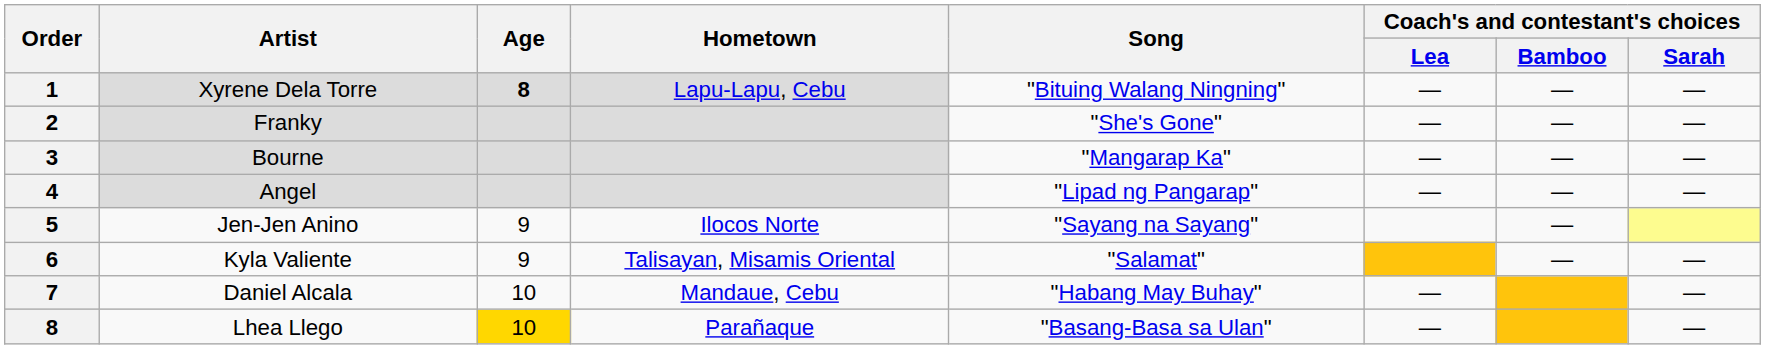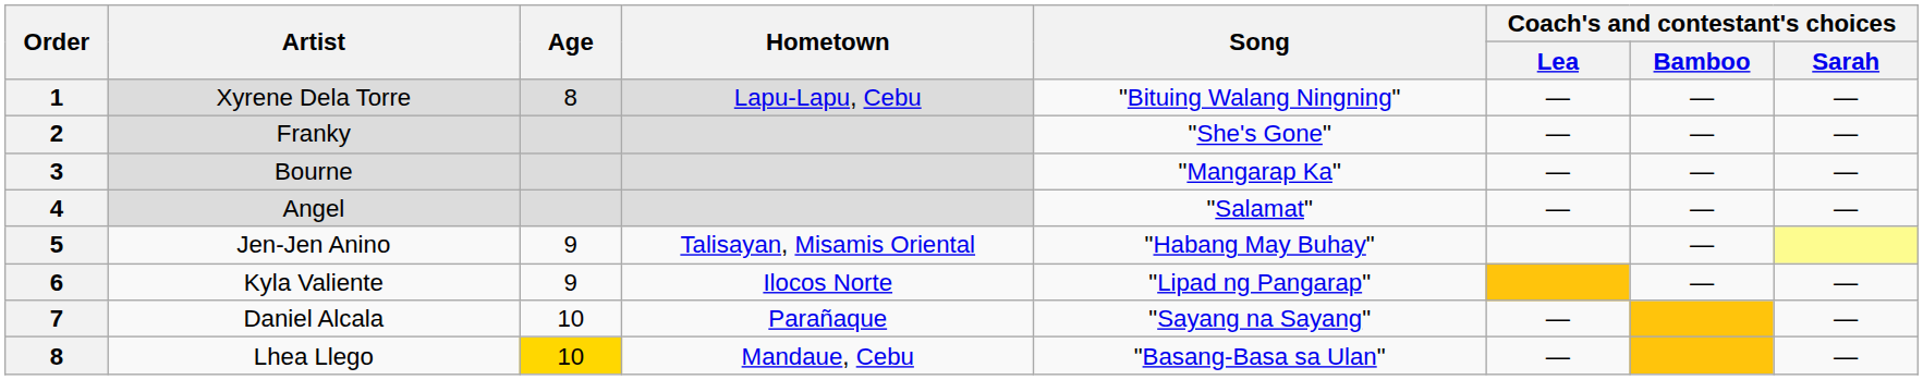 <table class="wikitable" style="text-align:center; line-height:17px; width:100%;">
 <tr>
 <th rowspan="2" scope="col" width="05%">Order</th>
 <th rowspan="2" scope="col" width="20%">Artist</th>
 <th rowspan="2" scope="col" width="05%">Age</th>
 <th rowspan="2" scope="col" width="20%">Hometown</th>
 <th rowspan="2" scope="col" width="22%">Song</th>
 <th colspan="3" scope="col" width="28%">Coach's and contestant's choices</th>
 </tr>
 <tr>
 <th width="07%"><a href='#'>Lea</a></th>
 <th width="07%"><a href='#'>Bamboo</a></th>
 <th width="07%"><a href='#'>Sarah</a></th>
 </tr>
 <tr>
 <th>1</th>
 <td style="background:#DCDCDC;">Xyrene Dela Torre</td>
-<td style="background:#DCDCDC;"><strong>8</strong></td>
+<td style="background:#DCDCDC;">8</td>
 <td style="background:#DCDCDC;"><a href='#'>Lapu-Lapu</a>, <a href='#'>Cebu</a></td>
 <td>"<a href='#'>Bituing Walang Ningning</a>"</td>
 <td>—</td>
 <td>—</td>
 <td>—</td>
 </tr>
 <tr>
 <th>2</th>
 <td style="background:#DCDCDC;">Franky</td>
 <td style="background:#DCDCDC;"></td>
 <td style="background:#DCDCDC;"></td>
 <td>"<a href='#'>She's Gone</a>"</td>
 <td>—</td>
 <td>—</td>
 <td>—</td>
 </tr>
 <tr>
 <th>3</th>
 <td style="background:#DCDCDC;">Bourne</td>
 <td style="background:#DCDCDC;"></td>
 <td style="background:#DCDCDC;"></td>
 <td>"<a href='#'>Mangarap Ka</a>"</td>
 <td>—</td>
 <td>—</td>
 <td>—</td>
 </tr>
 <tr>
 <th>4</th>
 <td style="background:#DCDCDC;">Angel</td>
 <td style="background:#DCDCDC;"></td>
 <td style="background:#DCDCDC;"></td>
-<td>"<a href='#'>Lipad ng Pangarap</a>"</td>
+<td>"<a href='#'>Salamat</a>"</td>
 <td>—</td>
 <td>—</td>
 <td>—</td>
 </tr>
 <tr>
 <th>5</th>
 <td>Jen-Jen Anino</td>
 <td>9</td>
-<td><a href='#'>Ilocos Norte</a></td>
-<td>"<a href='#'>Sayang na Sayang</a>"</td>
+<td><a href='#'>Talisayan</a>, <a href='#'>Misamis Oriental</a></td>
+<td>"<a href='#'>Habang May Buhay</a>"</td>
 <td><strong></strong></td>
 <td>—</td>
 <td style="background:#fdfc8f;"><strong></strong></td>
 </tr>
 <tr>
 <th>6</th>
 <td>Kyla Valiente</td>
 <td>9</td>
-<td><a href='#'>Talisayan</a>, <a href='#'>Misamis Oriental</a></td>
-<td>"<a href='#'>Salamat</a>"</td>
+<td><a href='#'>Ilocos Norte</a></td>
+<td>"<a href='#'>Lipad ng Pangarap</a>"</td>
 <td style="background:#FFC40C;"><strong></strong></td>
 <td>—</td>
 <td>—</td>
 </tr>
 <tr>
 <th>7</th>
 <td>Daniel Alcala</td>
 <td>10</td>
-<td><a href='#'>Mandaue</a>, <a href='#'>Cebu</a></td>
-<td>"<a href='#'>Habang May Buhay</a>"</td>
+<td><a href='#'>Parañaque</a></td>
+<td>"<a href='#'>Sayang na Sayang</a>"</td>
 <td>—</td>
 <td style="background:#FFC40C;"><strong></strong></td>
 <td>—</td>
 </tr>
 <tr>
 <th>8</th>
 <td>Lhea Llego</td>
 <td style="background: gold;">10</td>
-<td><a href='#'>Parañaque</a></td>
+<td><a href='#'>Mandaue</a>, <a href='#'>Cebu</a></td>
 <td>"<a href='#'>Basang-Basa sa Ulan</a>"</td>
 <td>—</td>
 <td style="background:#FFC40C;"><strong></strong></td>
 <td>—</td>
 </tr>
 </table>
